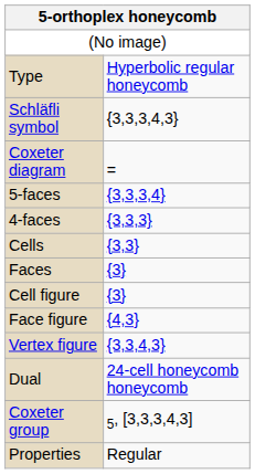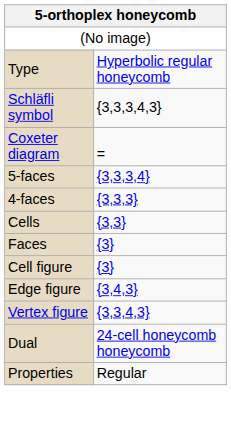 <table class="wikitable" align="right" style="margin-left:10px" width="250">
 <tr>
 <th bgcolor=#e7dcc3 colspan=2>5-orthoplex honeycomb</th>
 </tr>
 <tr>
 <td bgcolor=#ffffff align=center colspan=2>(No image)</td>
 </tr>
 <tr>
 <td bgcolor=#e7dcc3>Type</td>
 <td><a href='#'>Hyperbolic regular honeycomb</a></td>
 </tr>
 <tr>
 <td bgcolor=#e7dcc3><a href='#'>Schläfli symbol</a></td>
 <td>{3,3,3,4,3}</td>
 </tr>
 <tr>
 <td bgcolor=#e7dcc3><a href='#'>Coxeter diagram</a></td>
 <td><br> = </td>
 </tr>
 <tr>
 <td bgcolor=#e7dcc3>5-faces</td>
 <td> <a href='#'>{3,3,3,4}</a></td>
 </tr>
 <tr>
 <td bgcolor=#e7dcc3>4-faces</td>
 <td> <a href='#'>{3,3,3}</a></td>
 </tr>
 <tr>
 <td bgcolor=#e7dcc3>Cells</td>
 <td> <a href='#'>{3,3}</a></td>
 </tr>
 <tr>
 <td bgcolor=#e7dcc3>Faces</td>
 <td> <a href='#'>{3}</a></td>
 </tr>
 <tr>
 <td bgcolor=#e7dcc3>Cell figure</td>
 <td> <a href='#'>{3}</a></td>
 </tr>
 <tr>
-<td bgcolor=#e7dcc3>Face figure</td>
-<td> <a href='#'>{4,3}</a></td>
+<td bgcolor=#e7dcc3>Edge figure</td>
+<td> <a href='#'>{3,4,3}</a></td>
 </tr>
 <tr>
 <td bgcolor=#e7dcc3><a href='#'>Vertex figure</a></td>
 <td> <a href='#'>{3,3,4,3}</a></td>
 </tr>
 <tr>
 <td bgcolor=#e7dcc3>Dual</td>
 <td><a href='#'>24-cell honeycomb honeycomb</a></td>
 </tr>
 <tr>
-<td bgcolor=#e7dcc3><a href='#'>Coxeter group</a></td>
-<td><sub>5</sub>, [3,3,3,4,3]</td>
-</tr>
-<tr>
 <td bgcolor=#e7dcc3>Properties</td>
 <td>Regular</td>
 </tr>
 </table>
